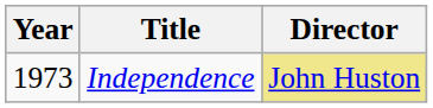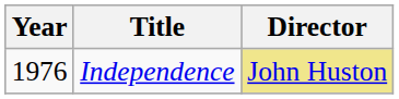 <table class="wikitable plainrowheaders">
 <tr>
 <th>Year</th>
 <th>Title</th>
 <th>Director</th>
 </tr>
 <tr>
-<td>1973</td>
+<td>1976</td>
 <td><em><a href='#'>Independence</a></em></td>
 <td style="background: khaki;"><a href='#'>John Huston</a></td>
 </tr>
 </table>
